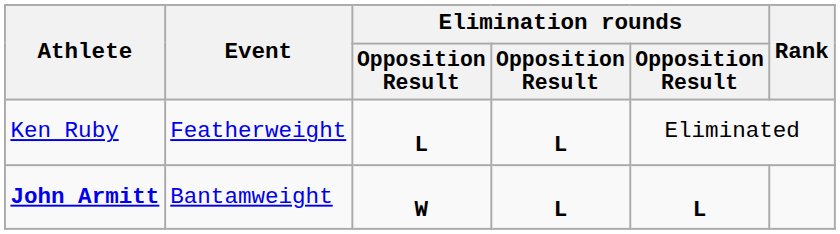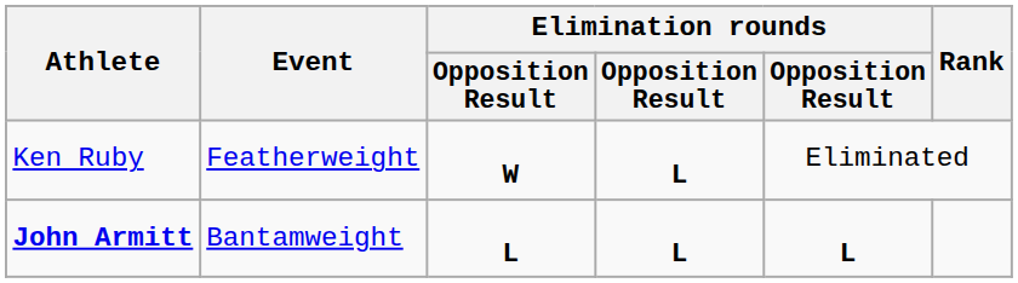 <table class=wikitable style="font-size:90%;text-align:center">
 <tr>
 <th rowspan="2">Athlete</th>
 <th rowspan="2">Event</th>
 <th colspan=3>Elimination rounds</th>
 <th rowspan=2>Rank</th>
 </tr>
 <tr style="font-size:95%">
 <th>Opposition<br>Result</th>
 <th>Opposition<br>Result</th>
 <th>Opposition<br>Result</th>
 </tr>
 <tr>
 <td style="text-align:left;"><a href='#'>Ken Ruby</a></td>
 <td style="text-align:left;"><a href='#'>Featherweight</a></td>
-<td><br><strong>L</strong></td>
+<td><br><strong>W</strong></td>
 <td><br><strong>L</strong></td>
 <td colspan=2>Eliminated</td>
 </tr>
 <tr>
 <td style="text-align:left;"><strong><a href='#'>John Armitt</a></strong></td>
 <td style="text-align:left;"><a href='#'>Bantamweight</a></td>
-<td><br><strong>W</strong></td>
+<td><br><strong>L</strong></td>
 <td><br><strong>L</strong></td>
 <td><br><strong>L</strong></td>
 <td></td>
 </tr>
 </table>
